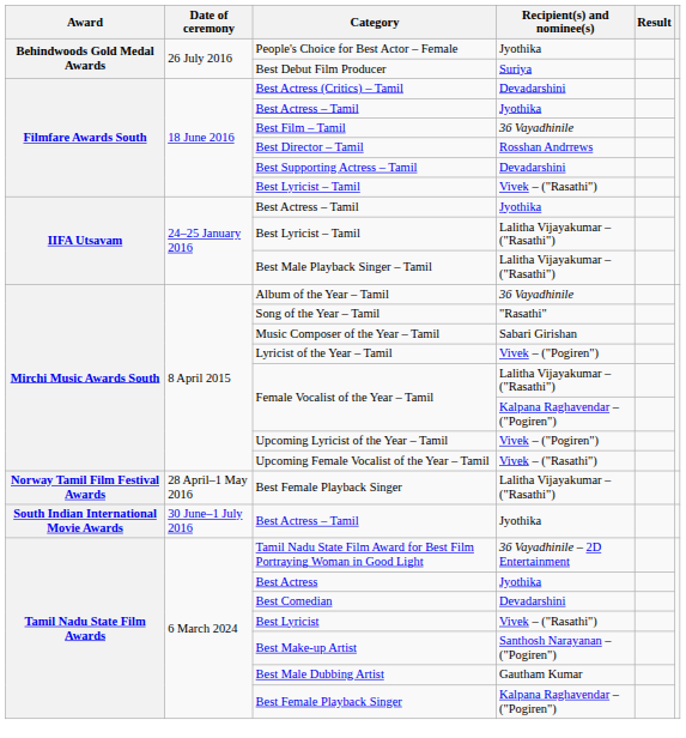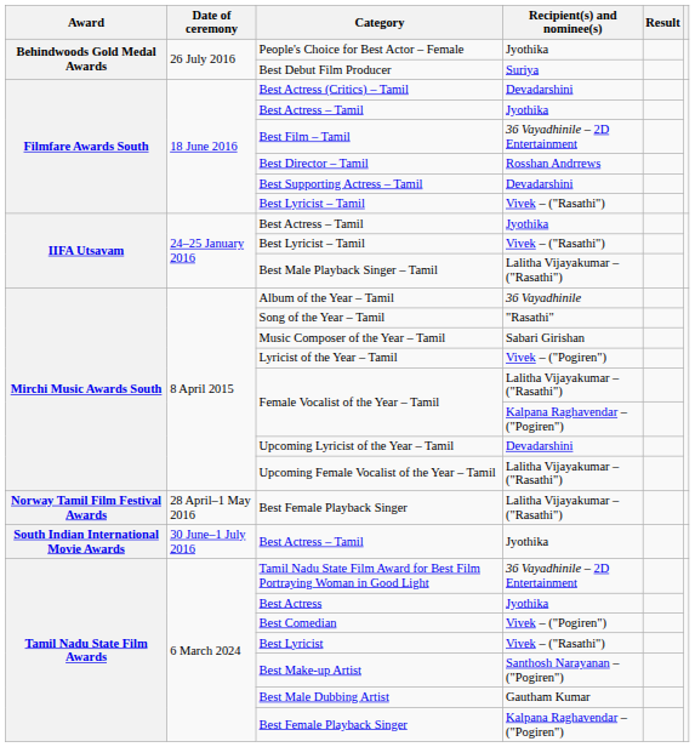 <table class="wikitable plainrowheaders sortable">
 <tr>
 <th scope="col">Award</th>
 <th scope="col">Date of ceremony</th>
 <th scope="col">Category</th>
 <th scope="col">Recipient(s) and nominee(s)</th>
 <th scope="col" class="unsortable">Result</th>
 <th scope="col" class="unsortable"></th>
 </tr>
 <tr>
 <th scope="row" rowspan="2">Behindwoods Gold Medal Awards</th>
 <td rowspan="2">26 July 2016</td>
 <td>People's Choice for Best Actor – Female</td>
 <td>Jyothika</td>
 <td></td>
 <td rowspan="2" style="text-align: center;"></td>
 </tr>
 <tr>
 <td>Best Debut Film Producer</td>
 <td><a href='#'>Suriya</a></td>
 <td></td>
 </tr>
 <tr>
 <th scope="row" rowspan="6"><a href='#'>Filmfare Awards South</a></th>
 <td rowspan="6"><a href='#'>18 June 2016</a></td>
 <td><a href='#'>Best Actress (Critics) – Tamil</a></td>
 <td><a href='#'>Devadarshini</a></td>
 <td></td>
 <td rowspan="6" style="text-align: center;"><br><br></td>
 </tr>
 <tr>
 <td><a href='#'>Best Actress – Tamil</a></td>
 <td><a href='#'>Jyothika</a></td>
 <td></td>
 </tr>
 <tr>
 <td><a href='#'>Best Film – Tamil</a></td>
-<td><em>36 Vayadhinile</em></td>
+<td><em>36 Vayadhinile</em> – <a href='#'>2D Entertainment</a></td>
 <td></td>
 </tr>
 <tr>
 <td><a href='#'>Best Director – Tamil</a></td>
 <td><a href='#'>Rosshan Andrrews</a></td>
 <td></td>
 </tr>
 <tr>
 <td><a href='#'>Best Supporting Actress – Tamil</a></td>
 <td><a href='#'>Devadarshini</a></td>
 <td></td>
 </tr>
 <tr>
 <td><a href='#'>Best Lyricist – Tamil</a></td>
 <td><a href='#'>Vivek</a> – ("Rasathi")</td>
 <td></td>
 </tr>
 <tr>
 <th scope="row" rowspan="3"><a href='#'>IIFA Utsavam</a></th>
 <td rowspan="3"><a href='#'>24–25 January 2016</a></td>
 <td>Best Actress – Tamil</td>
 <td><a href='#'>Jyothika</a></td>
 <td></td>
 <td rowspan="3" style="text-align: center;"><br></td>
 </tr>
 <tr>
 <td>Best Lyricist – Tamil</td>
-<td>Lalitha Vijayakumar – ("Rasathi")</td>
+<td><a href='#'>Vivek</a> – ("Rasathi")</td>
 <td></td>
 </tr>
 <tr>
 <td>Best Male Playback Singer – Tamil</td>
 <td>Lalitha Vijayakumar – ("Rasathi")</td>
 <td></td>
 </tr>
 <tr>
 <th rowspan="8" scope="row"><a href='#'>Mirchi Music Awards South</a></th>
 <td rowspan="8">8 April 2015</td>
 <td>Album of the Year – Tamil</td>
 <td><em>36 Vayadhinile</em></td>
 <td></td>
 <td rowspan="8" style="text-align:center;"><br></td>
 </tr>
 <tr>
 <td>Song of the Year – Tamil</td>
 <td>"Rasathi"</td>
 <td></td>
 </tr>
 <tr>
 <td>Music Composer of the Year – Tamil</td>
 <td>Sabari Girishan</td>
 <td></td>
 </tr>
 <tr>
 <td>Lyricist of the Year – Tamil</td>
 <td><a href='#'>Vivek</a> – ("Pogiren")</td>
 <td></td>
 </tr>
 <tr>
 <td rowspan="2">Female Vocalist of the Year – Tamil</td>
 <td>Lalitha Vijayakumar – ("Rasathi")</td>
 <td></td>
 </tr>
 <tr>
 <td><a href='#'>Kalpana Raghavendar</a> – ("Pogiren")</td>
 <td></td>
 </tr>
 <tr>
 <td>Upcoming Lyricist of the Year – Tamil</td>
-<td><a href='#'>Vivek</a> – ("Pogiren")</td>
+<td><a href='#'>Devadarshini</a></td>
 <td></td>
 </tr>
 <tr>
 <td>Upcoming Female Vocalist of the Year – Tamil</td>
-<td><a href='#'>Vivek</a> – ("Rasathi")</td>
+<td>Lalitha Vijayakumar – ("Rasathi")</td>
 <td></td>
 </tr>
 <tr>
 <th scope="row"><a href='#'>Norway Tamil Film Festival Awards</a></th>
 <td>28 April–1 May 2016</td>
 <td>Best Female Playback Singer</td>
 <td>Lalitha Vijayakumar – ("Rasathi")</td>
 <td></td>
 <td style="text-align: center;"></td>
 </tr>
 <tr>
 <th scope="row"><a href='#'>South Indian International Movie Awards</a></th>
 <td><a href='#'>30 June–1 July 2016</a></td>
 <td><a href='#'>Best Actress – Tamil</a></td>
 <td>Jyothika</td>
 <td></td>
 <td style="text-align: center;"><br><br></td>
 </tr>
 <tr>
 <th scope="row" rowspan="7"><a href='#'>Tamil Nadu State Film Awards</a></th>
 <td rowspan="7">6 March 2024</td>
 <td><a href='#'>Tamil Nadu State Film Award for Best Film Portraying Woman in Good Light</a></td>
 <td><em>36 Vayadhinile</em> – <a href='#'>2D Entertainment</a></td>
 <td></td>
 <td rowspan="7" style="text-align: center;"><br></td>
 </tr>
 <tr>
 <td><a href='#'>Best Actress</a></td>
 <td><a href='#'>Jyothika</a></td>
 <td></td>
 </tr>
 <tr>
 <td><a href='#'>Best Comedian</a></td>
-<td><a href='#'>Devadarshini</a></td>
+<td><a href='#'>Vivek</a> – ("Pogiren")</td>
 <td></td>
 </tr>
 <tr>
 <td><a href='#'>Best Lyricist</a></td>
 <td><a href='#'>Vivek</a> – ("Rasathi")</td>
 <td></td>
 </tr>
 <tr>
 <td><a href='#'>Best Make-up Artist</a></td>
 <td><a href='#'>Santhosh Narayanan</a> – ("Pogiren")</td>
 <td></td>
 </tr>
 <tr>
 <td><a href='#'>Best Male Dubbing Artist</a></td>
 <td>Gautham Kumar</td>
 <td></td>
 </tr>
 <tr>
 <td><a href='#'>Best Female Playback Singer</a></td>
 <td><a href='#'>Kalpana Raghavendar</a> – ("Pogiren")</td>
 <td></td>
 </tr>
 </table>
